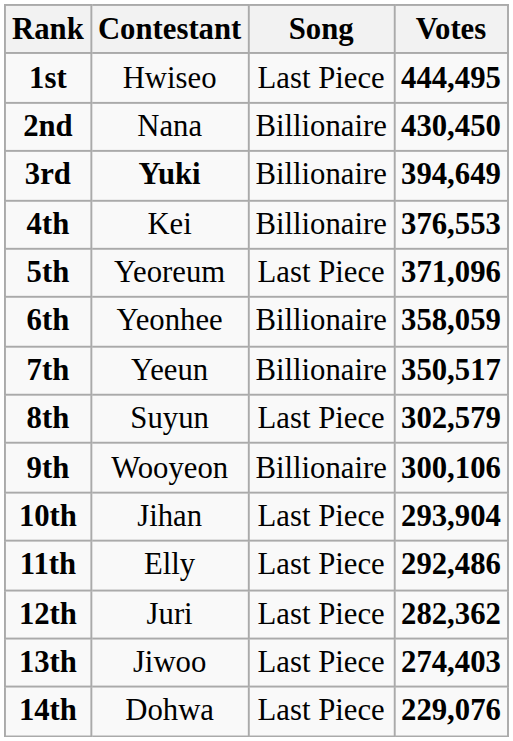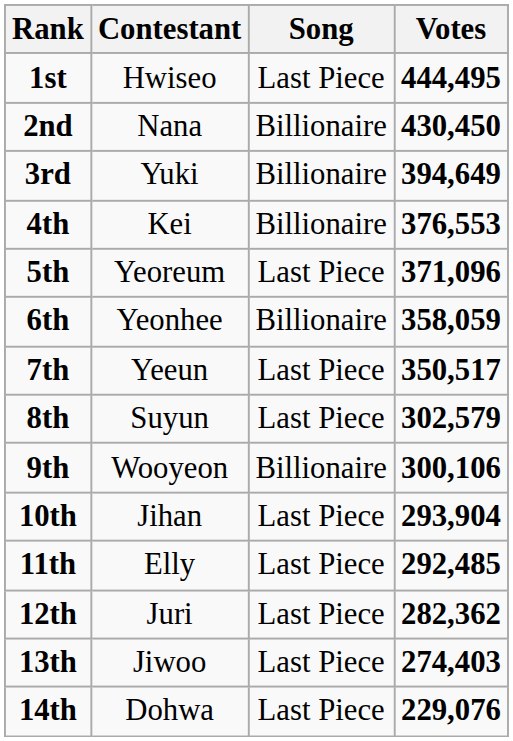 <table class="wikitable plainrowheaders sortable" sortable" style="text-align:center">
 <tr>
 <th>Rank</th>
 <th scope="col">Contestant</th>
 <th>Song</th>
 <th scope="col">Votes</th>
 </tr>
 <tr>
 <td><strong>1st</strong></td>
 <td>Hwiseo</td>
 <td>Last Piece</td>
 <td><strong>444,495</strong></td>
 </tr>
 <tr>
 <td><strong>2nd</strong></td>
 <td>Nana</td>
 <td>Billionaire</td>
 <td><strong>430,450</strong></td>
 </tr>
 <tr>
 <td><strong>3rd</strong></td>
-<td><strong>Yuki</strong></td>
+<td>Yuki</td>
 <td>Billionaire</td>
 <td><strong>394,649</strong></td>
 </tr>
 <tr>
 <td><strong>4th</strong></td>
 <td>Kei</td>
 <td>Billionaire</td>
 <td><strong>376,553</strong></td>
 </tr>
 <tr>
 <td><strong>5th</strong></td>
 <td>Yeoreum</td>
 <td>Last Piece</td>
 <td><strong>371,096</strong></td>
 </tr>
 <tr>
 <td><strong>6th</strong></td>
 <td>Yeonhee</td>
 <td>Billionaire</td>
 <td><strong>358,059</strong></td>
 </tr>
 <tr>
 <td><strong>7th</strong></td>
 <td>Yeeun</td>
-<td>Billionaire</td>
+<td>Last Piece</td>
 <td><strong>350,517</strong></td>
 </tr>
 <tr>
 <td><strong>8th</strong></td>
 <td>Suyun</td>
 <td>Last Piece</td>
 <td><strong>302,579</strong></td>
 </tr>
 <tr>
 <td><strong>9th</strong></td>
 <td>Wooyeon</td>
 <td>Billionaire</td>
 <td><strong>300,106</strong></td>
 </tr>
 <tr>
 <td><strong>10th</strong></td>
 <td>Jihan</td>
 <td>Last Piece</td>
 <td><strong>293,904</strong></td>
 </tr>
 <tr>
 <td><strong>11th</strong></td>
 <td>Elly</td>
 <td>Last Piece</td>
-<td><strong>292,486</strong></td>
+<td><strong>292,485</strong></td>
 </tr>
 <tr>
 <td><strong>12th</strong></td>
 <td>Juri</td>
 <td>Last Piece</td>
 <td><strong>282,362</strong></td>
 </tr>
 <tr>
 <td><strong>13th</strong></td>
 <td>Jiwoo</td>
 <td>Last Piece</td>
 <td><strong>274,403</strong></td>
 </tr>
 <tr>
 <td><strong>14th</strong></td>
 <td>Dohwa</td>
 <td>Last Piece</td>
 <td><strong>229,076</strong></td>
 </tr>
 </table>
